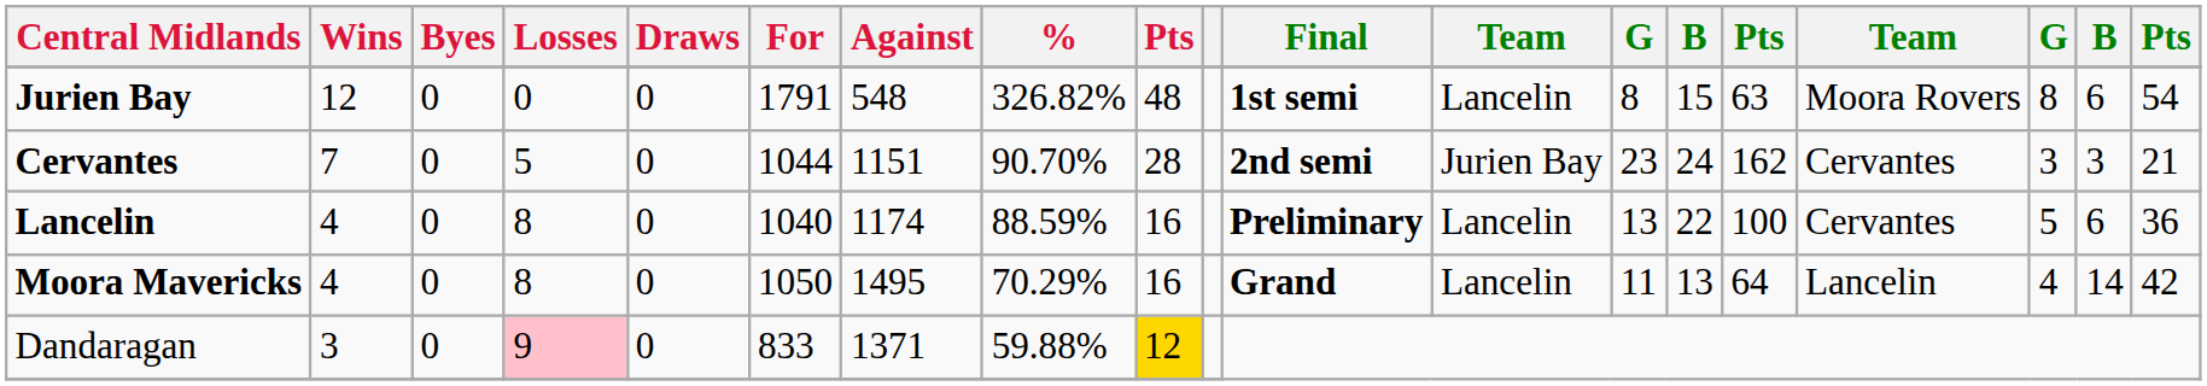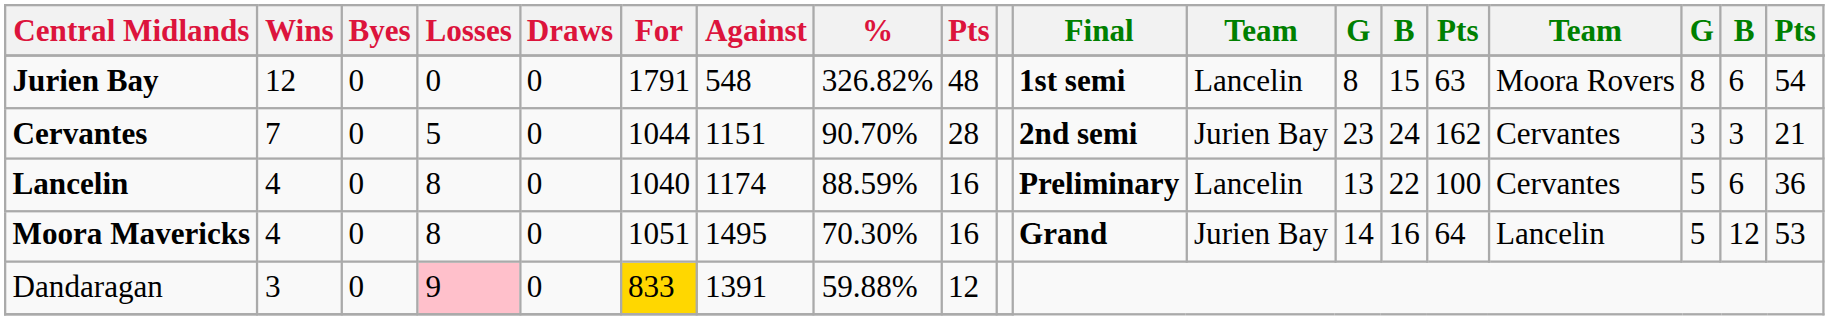 <table style="font-size: 85%; text-align: left;" class="wikitable">
 <tr>
 <th style="color:crimson">Central Midlands</th>
 <th style="color:crimson">Wins</th>
 <th style="color:crimson">Byes</th>
 <th style="color:crimson">Losses</th>
 <th style="color:crimson">Draws</th>
 <th style="color:crimson">For</th>
 <th style="color:crimson">Against</th>
 <th style="color:crimson">%</th>
 <th style="color:crimson">Pts</th>
 <th></th>
 <th style="color:green">Final</th>
 <th style="color:green">Team</th>
 <th style="color:green">G</th>
 <th style="color:green">B</th>
 <th style="color:green">Pts</th>
 <th style="color:green">Team</th>
 <th style="color:green">G</th>
 <th style="color:green">B</th>
 <th style="color:green">Pts</th>
 </tr>
 <tr>
 </tr>
 <tr>
 </tr>
 <tr>
 <td><strong>	Jurien Bay	</strong></td>
 <td>12</td>
 <td>0</td>
 <td>0</td>
 <td>0</td>
 <td>1791</td>
 <td>548</td>
 <td>326.82%</td>
 <td>48</td>
 <td></td>
 <td><strong>1st semi</strong></td>
 <td>Lancelin</td>
 <td>8</td>
 <td>15</td>
 <td>63</td>
 <td>Moora Rovers</td>
 <td>8</td>
 <td>6</td>
 <td>54</td>
 </tr>
 <tr>
 <td><strong>	Cervantes	</strong></td>
 <td>7</td>
 <td>0</td>
 <td>5</td>
 <td>0</td>
 <td>1044</td>
 <td>1151</td>
 <td>90.70%</td>
 <td>28</td>
 <td></td>
 <td><strong>2nd semi</strong></td>
 <td>Jurien Bay</td>
 <td>23</td>
 <td>24</td>
 <td>162</td>
 <td>Cervantes</td>
 <td>3</td>
 <td>3</td>
 <td>21</td>
 </tr>
 <tr>
 <td><strong>	Lancelin	</strong></td>
 <td>4</td>
 <td>0</td>
 <td>8</td>
 <td>0</td>
 <td>1040</td>
 <td>1174</td>
 <td>88.59%</td>
 <td>16</td>
 <td></td>
 <td><strong>Preliminary</strong></td>
 <td>Lancelin</td>
 <td>13</td>
 <td>22</td>
 <td>100</td>
 <td>Cervantes</td>
 <td>5</td>
 <td>6</td>
 <td>36</td>
 </tr>
 <tr>
 <td><strong>	Moora Mavericks	</strong></td>
 <td>4</td>
 <td>0</td>
 <td>8</td>
 <td>0</td>
-<td>1050</td>
+<td>1051</td>
 <td>1495</td>
-<td>70.29%</td>
+<td>70.30%</td>
 <td>16</td>
 <td></td>
 <td><strong>Grand</strong></td>
-<td>Lancelin</td>
-<td>11</td>
-<td>13</td>
+<td>Jurien Bay</td>
+<td>14</td>
+<td>16</td>
 <td>64</td>
 <td>Lancelin</td>
-<td>4</td>
-<td>14</td>
-<td>42</td>
+<td>5</td>
+<td>12</td>
+<td>53</td>
 </tr>
 <tr>
 <td>Dandaragan</td>
 <td>3</td>
 <td>0</td>
 <td style="background: pink;">9</td>
 <td>0</td>
-<td>833</td>
-<td>1371</td>
+<td style="background: gold;">833</td>
+<td>1391</td>
 <td>59.88%</td>
-<td style="background: gold;">12</td>
+<td>12</td>
 <td></td>
 </tr>
 <tr>
 </tr>
 </table>
